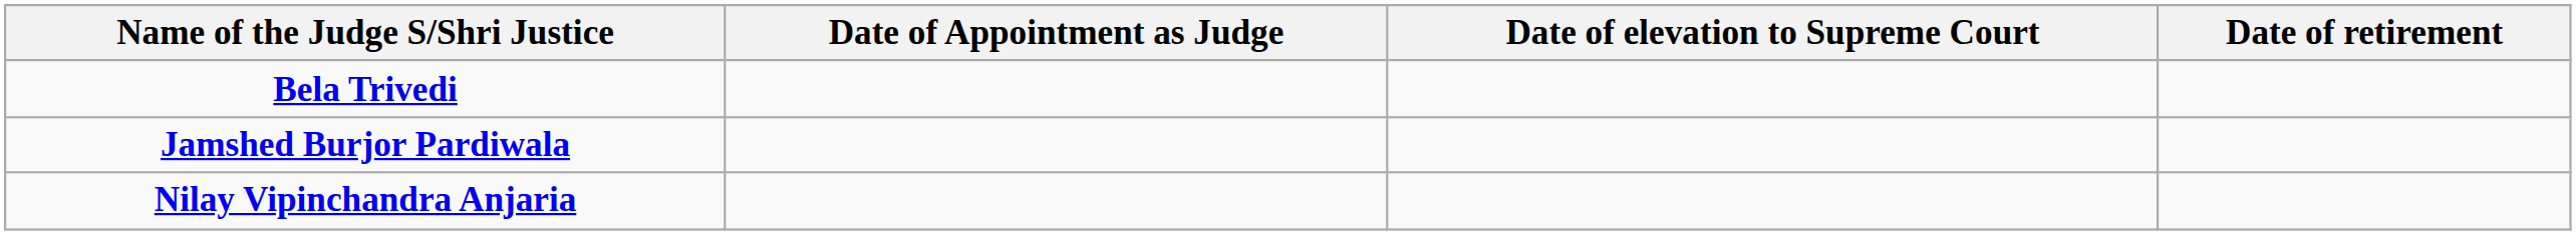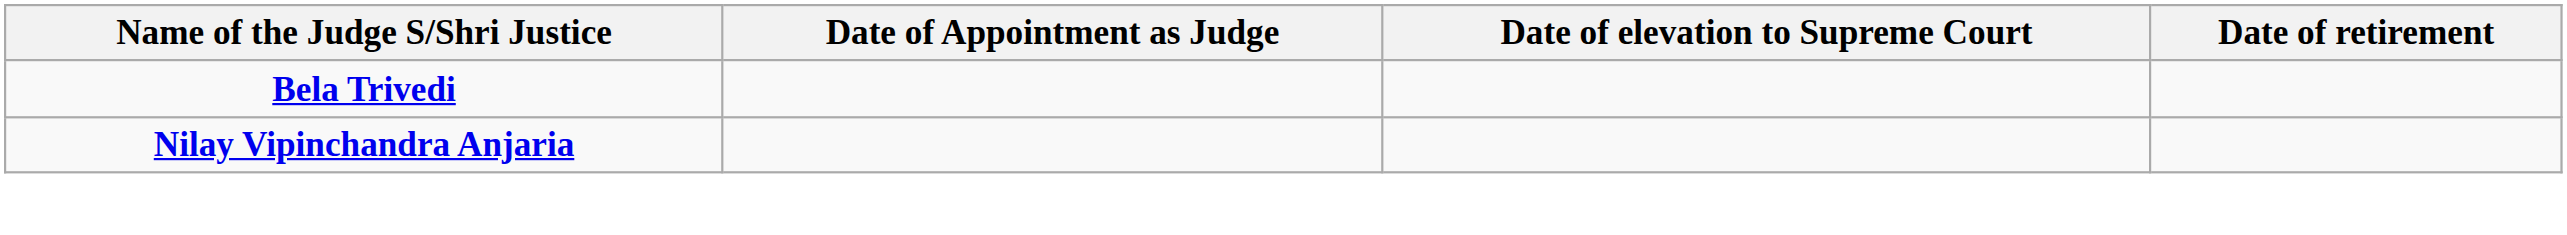 <table class="wikitable sortable static-row-numbers static-row-header" style="text-align:center" width="92%">
 <tr>
 <th>Name of the Judge S/Shri Justice</th>
 <th>Date of Appointment as Judge</th>
 <th>Date of elevation to Supreme Court</th>
 <th>Date of retirement</th>
 </tr>
 <tr>
 <td><strong><a href='#'>Bela Trivedi</a></strong></td>
 <td></td>
 <td></td>
 <td></td>
 </tr>
 <tr>
-<td><a href='#'><strong>Jamshed Burjor Pardiwala</strong></a></td>
-<td></td>
-<td></td>
-<td></td>
-</tr>
-<tr>
 <td><strong><a href='#'>Nilay Vipinchandra Anjaria</a></strong></td>
 <td></td>
 <td></td>
 <td></td>
 </tr>
 </table>
